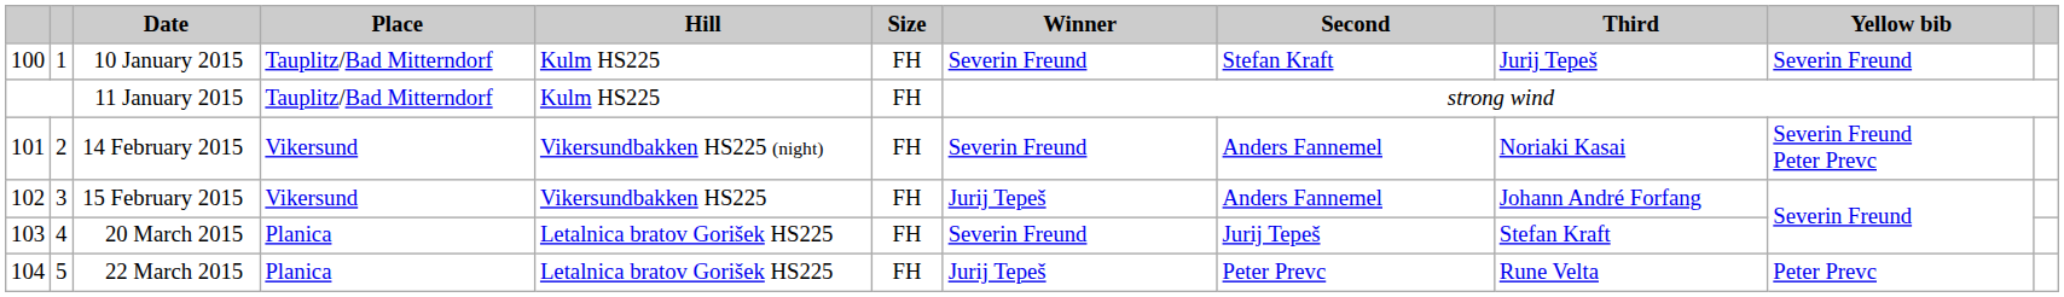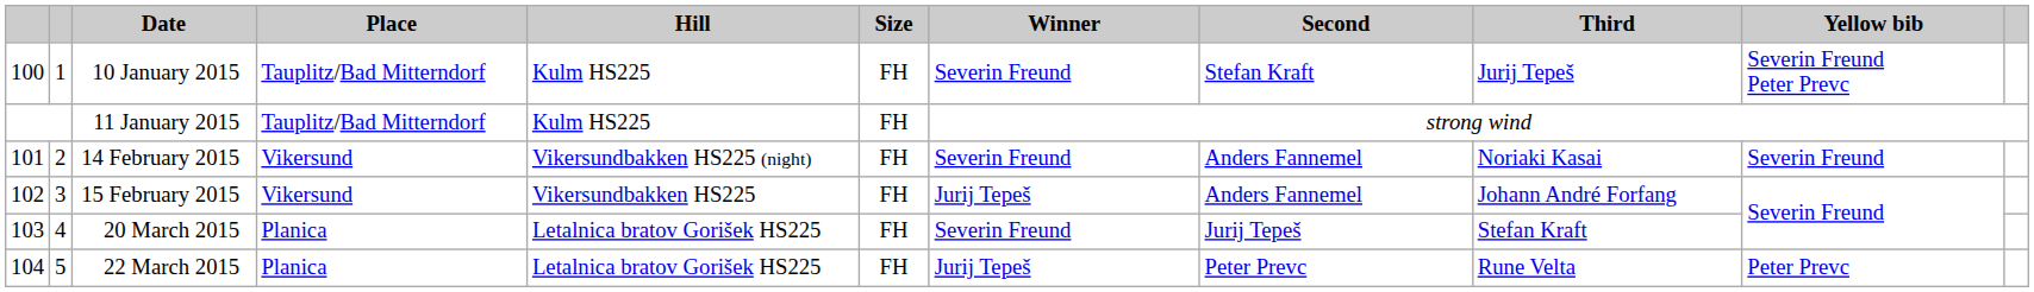 <table class="wikitable plainrowheaders" style="background:#fff; font-size:86%; line-height:16px; border:grey solid 1px; border-collapse:collapse;">
 <tr style="background:#ccc; text-align:center;">
 <th scope="col" style="background:#ccc; width=20 px;"></th>
 <th scope="col" style="background:#ccc; width=30 px;"></th>
 <th scope="col" style="background:#ccc; width:120px;">Date</th>
 <th scope="col" style="background:#ccc; width:180px;">Place</th>
 <th scope="col" style="background:#ccc; width:220px;">Hill</th>
 <th scope="col" style="background:#ccc; width:40px;">Size</th>
 <th scope="col" style="background:#ccc; width:185px;">Winner</th>
 <th scope="col" style="background:#ccc; width:185px;">Second</th>
 <th scope="col" style="background:#ccc; width:185px;">Third</th>
 <th scope="col" style="background:#ccc; width:180px;">Yellow bib</th>
 <th scope="col" style="background:#ccc; width:10px;"></th>
 </tr>
 <tr>
 <td align=center>100</td>
 <td align=center>1</td>
 <td align=right>10 January 2015  </td>
 <td> <a href='#'>Tauplitz</a>/<a href='#'>Bad Mitterndorf</a></td>
 <td><a href='#'>Kulm</a> HS225</td>
 <td align=center>FH</td>
 <td> <a href='#'>Severin Freund</a></td>
 <td> <a href='#'>Stefan Kraft</a></td>
 <td> <a href='#'>Jurij Tepeš</a></td>
-<td> <a href='#'>Severin Freund</a></td>
+<td> <a href='#'>Severin Freund</a><br> <a href='#'>Peter Prevc</a></td>
 <td></td>
 </tr>
 <tr>
 <td colspan=2></td>
 <td align=right>11 January 2015  </td>
 <td> <a href='#'>Tauplitz</a>/<a href='#'>Bad Mitterndorf</a></td>
 <td><a href='#'>Kulm</a> HS225</td>
 <td align=center>FH</td>
 <td colspan=5 align=center><em>strong wind</em></td>
 </tr>
 <tr>
 <td align=center>101</td>
 <td align=center>2</td>
 <td align=right>14 February 2015  </td>
 <td> <a href='#'>Vikersund</a></td>
 <td><a href='#'>Vikersundbakken</a> HS225 <small>(night)</small></td>
 <td align=center>FH</td>
 <td> <a href='#'>Severin Freund</a></td>
 <td> <a href='#'>Anders Fannemel</a></td>
 <td> <a href='#'>Noriaki Kasai</a></td>
-<td> <a href='#'>Severin Freund</a><br> <a href='#'>Peter Prevc</a></td>
+<td> <a href='#'>Severin Freund</a></td>
 <td></td>
 </tr>
 <tr>
 <td align=center>102</td>
 <td align=center>3</td>
 <td align=right>15 February 2015  </td>
 <td> <a href='#'>Vikersund</a></td>
 <td><a href='#'>Vikersundbakken</a> HS225</td>
 <td align=center>FH</td>
 <td> <a href='#'>Jurij Tepeš</a></td>
 <td> <a href='#'>Anders Fannemel</a></td>
 <td> <a href='#'>Johann André Forfang</a></td>
 <td rowspan=2> <a href='#'>Severin Freund</a></td>
 <td></td>
 </tr>
 <tr>
 <td align=center>103</td>
 <td align=center>4</td>
 <td align=right>20 March 2015  </td>
 <td> <a href='#'>Planica</a></td>
 <td><a href='#'>Letalnica bratov Gorišek</a> HS225</td>
 <td align=center>FH</td>
 <td> <a href='#'>Severin Freund</a></td>
 <td> <a href='#'>Jurij Tepeš</a></td>
 <td> <a href='#'>Stefan Kraft</a></td>
 <td></td>
 </tr>
 <tr>
 <td align=center>104</td>
 <td align=center>5</td>
 <td align=right>22 March 2015  </td>
 <td> <a href='#'>Planica</a></td>
 <td><a href='#'>Letalnica bratov Gorišek</a> HS225</td>
 <td align=center>FH</td>
 <td> <a href='#'>Jurij Tepeš</a></td>
 <td> <a href='#'>Peter Prevc</a></td>
 <td> <a href='#'>Rune Velta</a></td>
 <td> <a href='#'>Peter Prevc</a></td>
 <td></td>
 </tr>
 </table>
